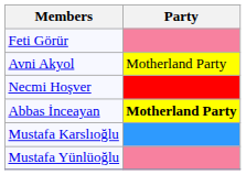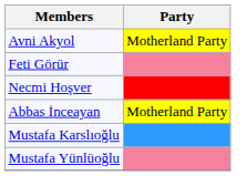 <table class=wikitable style="border:1px solid #8888aa; background-color:#f7f8ff; padding:0px; font-size:90%;">
 <tr>
 <th>Members</th>
 <th>Party</th>
 </tr>
 <tr>
+<td><a href='#'>Avni Akyol</a></td>
+<td style="background: #ffff00">Motherland Party</td>
+</tr>
+<tr>
 <td><a href='#'>Feti Görür</a></td>
 <td style="background: #F7819F"></td>
-</tr>
-<tr>
-<td><a href='#'>Avni Akyol</a></td>
-<td style="background: #ffff00">Motherland Party</td>
 </tr>
 <tr>
 <td><a href='#'>Necmi Hoşver</a></td>
 <td style="background: #ff0000"></td>
 </tr>
 <tr>
 <td><a href='#'>Abbas İnceayan</a></td>
-<td style="background: #ffff00"><strong>Motherland Party</strong></td>
+<td style="background: #ffff00">Motherland Party</td>
 </tr>
 <tr>
 <td><a href='#'>Mustafa Karslıoğlu</a></td>
 <td style="background: #2E9AFE"></td>
 </tr>
 <tr>
 <td><a href='#'>Mustafa Yünlüoğlu</a></td>
 <td style="background: #F7819F"></td>
 </tr>
 <tr>
 </tr>
 </table>
